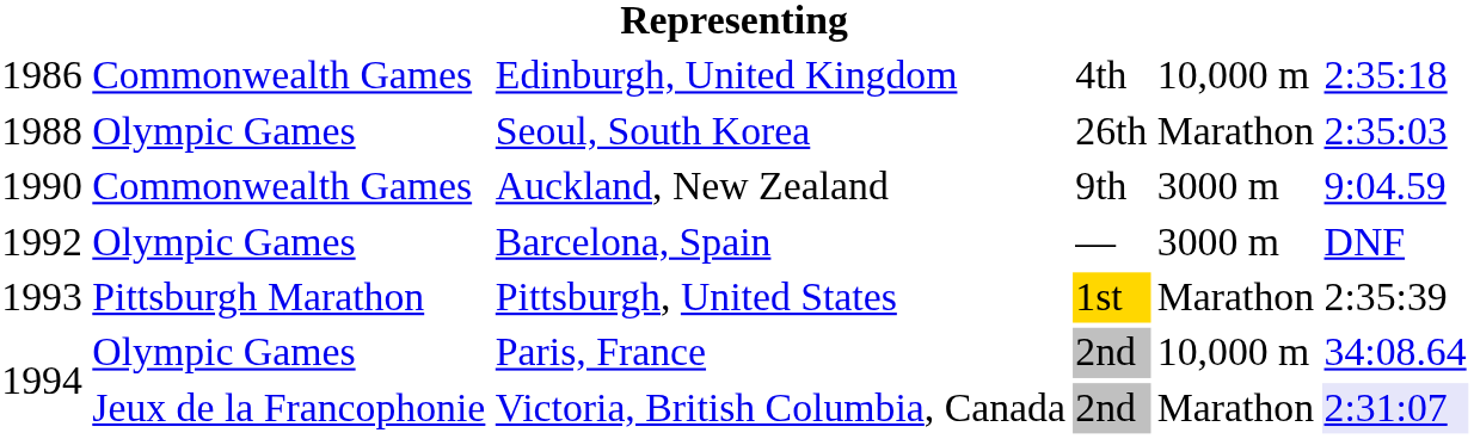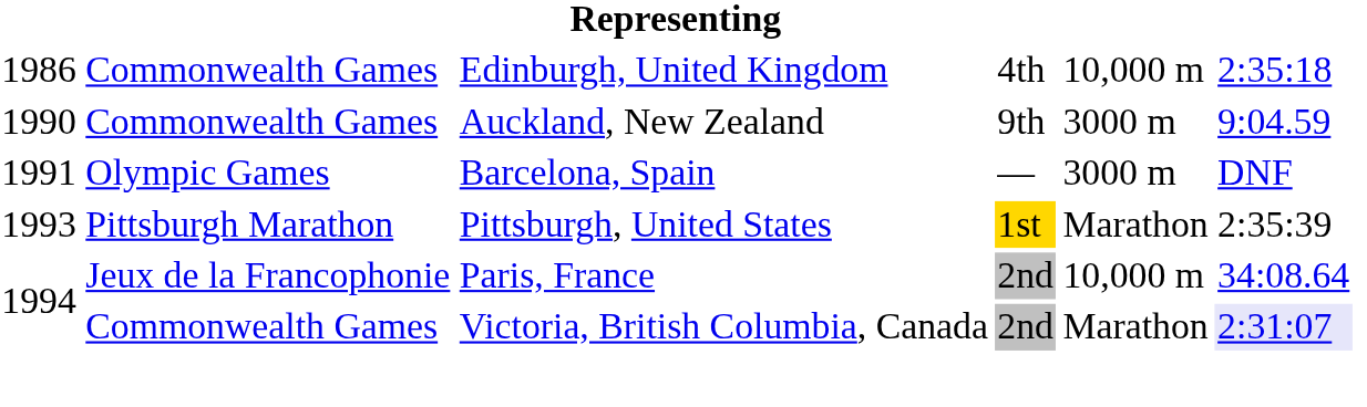 <table>
 <tr>
 <th colspan="6">Representing </th>
 </tr>
 <tr>
 <td>1986</td>
 <td><a href='#'>Commonwealth Games</a></td>
 <td><a href='#'>Edinburgh, United Kingdom</a></td>
 <td>4th</td>
 <td>10,000 m</td>
 <td><a href='#'>2:35:18</a></td>
 </tr>
 <tr>
-<td>1988</td>
-<td><a href='#'>Olympic Games</a></td>
-<td><a href='#'>Seoul, South Korea</a></td>
-<td>26th</td>
-<td>Marathon</td>
-<td><a href='#'>2:35:03</a></td>
-</tr>
-<tr>
 <td>1990</td>
 <td><a href='#'>Commonwealth Games</a></td>
 <td><a href='#'>Auckland</a>, New Zealand</td>
 <td>9th</td>
 <td>3000 m</td>
 <td><a href='#'>9:04.59</a></td>
 </tr>
 <tr>
-<td>1992</td>
+<td>1991</td>
 <td><a href='#'>Olympic Games</a></td>
 <td><a href='#'>Barcelona, Spain</a></td>
 <td>—</td>
 <td>3000 m</td>
 <td><a href='#'>DNF</a></td>
 </tr>
 <tr>
 <td>1993</td>
 <td><a href='#'>Pittsburgh Marathon</a></td>
 <td><a href='#'>Pittsburgh</a>, <a href='#'>United States</a></td>
 <td bgcolor="gold">1st</td>
 <td>Marathon</td>
 <td>2:35:39</td>
 </tr>
 <tr>
 <td rowspan=2>1994</td>
-<td><a href='#'>Olympic Games</a></td>
+<td><a href='#'>Jeux de la Francophonie</a></td>
 <td><a href='#'>Paris, France</a></td>
 <td bgcolor="silver">2nd</td>
 <td>10,000 m</td>
 <td><a href='#'>34:08.64</a></td>
 </tr>
 <tr>
-<td><a href='#'>Jeux de la Francophonie</a></td>
+<td><a href='#'>Commonwealth Games</a></td>
 <td><a href='#'>Victoria, British Columbia</a>, Canada</td>
 <td bgcolor=silver>2nd</td>
 <td>Marathon</td>
 <td style="background: lavender;"><a href='#'>2:31:07</a></td>
 </tr>
 </table>
